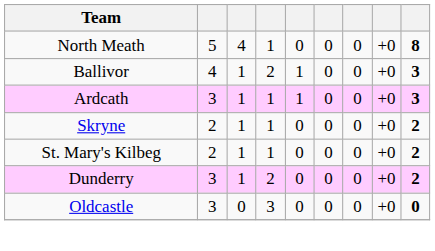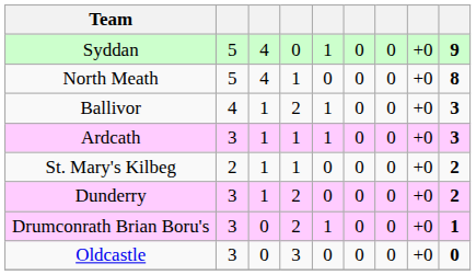 <table class="wikitable" style="text-align:center">
 <tr>
 <th style="width:175px;">Team</th>
 <th width="20"></th>
 <th width="20"></th>
 <th width="20"></th>
 <th width="20"></th>
 <th width="20"></th>
 <th width="20"></th>
 <th width="20"></th>
 <th width="20"></th>
+</tr>
+<tr style="background:#cfc;">
+<td>Syddan</td>
+<td>5</td>
+<td>4</td>
+<td>0</td>
+<td>1</td>
+<td>0</td>
+<td>0</td>
+<td>+0</td>
+<td><strong>9</strong></td>
 </tr>
 <tr>
 <td>North Meath</td>
 <td>5</td>
 <td>4</td>
 <td>1</td>
 <td>0</td>
 <td>0</td>
 <td>0</td>
 <td>+0</td>
 <td><strong>8</strong></td>
 </tr>
 <tr>
 <td>Ballivor</td>
 <td>4</td>
 <td>1</td>
 <td>2</td>
 <td>1</td>
 <td>0</td>
 <td>0</td>
 <td>+0</td>
 <td><strong>3</strong></td>
 </tr>
 <tr style="background:#fcf;">
 <td>Ardcath</td>
 <td>3</td>
 <td>1</td>
 <td>1</td>
 <td>1</td>
 <td>0</td>
 <td>0</td>
 <td>+0</td>
 <td><strong>3</strong></td>
 </tr>
 <tr>
-<td><a href='#'>Skryne</a></td>
-<td>2</td>
-<td>1</td>
-<td>1</td>
-<td>0</td>
-<td>0</td>
-<td>0</td>
-<td>+0</td>
-<td><strong>2</strong></td>
-</tr>
-<tr>
 <td>St. Mary's Kilbeg</td>
 <td>2</td>
 <td>1</td>
 <td>1</td>
 <td>0</td>
 <td>0</td>
 <td>0</td>
 <td>+0</td>
 <td><strong>2</strong></td>
 </tr>
 <tr style="background:#fcf;">
 <td>Dunderry</td>
 <td>3</td>
 <td>1</td>
 <td>2</td>
 <td>0</td>
 <td>0</td>
 <td>0</td>
 <td>+0</td>
 <td><strong>2</strong></td>
 </tr>
+<tr style="background:#fcf;">
+<td>Drumconrath Brian Boru's</td>
+<td>3</td>
+<td>0</td>
+<td>2</td>
+<td>1</td>
+<td>0</td>
+<td>0</td>
+<td>+0</td>
+<td><strong>1</strong></td>
+</tr>
 <tr>
 <td><a href='#'>Oldcastle</a></td>
 <td>3</td>
 <td>0</td>
 <td>3</td>
 <td>0</td>
 <td>0</td>
 <td>0</td>
 <td>+0</td>
 <td><strong>0</strong></td>
 </tr>
 <tr>
 </tr>
 </table>
